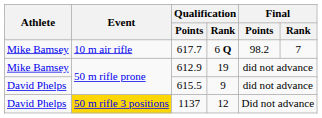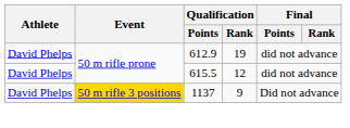 <table class="wikitable" style="font-size:90%;">
 <tr>
 <th rowspan=2>Athlete</th>
 <th rowspan=2>Event</th>
 <th colspan=2>Qualification</th>
 <th colspan=2>Final</th>
 </tr>
 <tr style="font-size:95%">
 <th>Points</th>
 <th>Rank</th>
 <th>Points</th>
 <th>Rank</th>
 </tr>
 <tr align=center>
-<td align=left><a href='#'>Mike Bamsey</a></td>
-<td align=left><a href='#'>10 m air rifle</a></td>
-<td>617.7</td>
-<td>6 <strong>Q</strong></td>
-<td>98.2</td>
-<td>7</td>
-</tr>
-<tr align=center>
-<td align=left><a href='#'>Mike Bamsey</a></td>
+<td align=left><a href='#'>David Phelps</a></td>
 <td align=left rowspan=2><a href='#'>50 m rifle prone</a></td>
 <td>612.9</td>
 <td>19</td>
 <td colspan=2>did not advance</td>
 </tr>
 <tr align=center>
 <td align=left><a href='#'>David Phelps</a></td>
 <td>615.5</td>
-<td>9</td>
+<td>12</td>
 <td colspan=2>did not advance</td>
 </tr>
 <tr align=center>
 <td align=left><a href='#'>David Phelps</a></td>
 <td align=left style="background: gold;"><a href='#'>50 m rifle 3 positions</a></td>
 <td>1137</td>
-<td>12</td>
+<td>9</td>
 <td colspan=2>Did not advance</td>
 </tr>
 </table>
